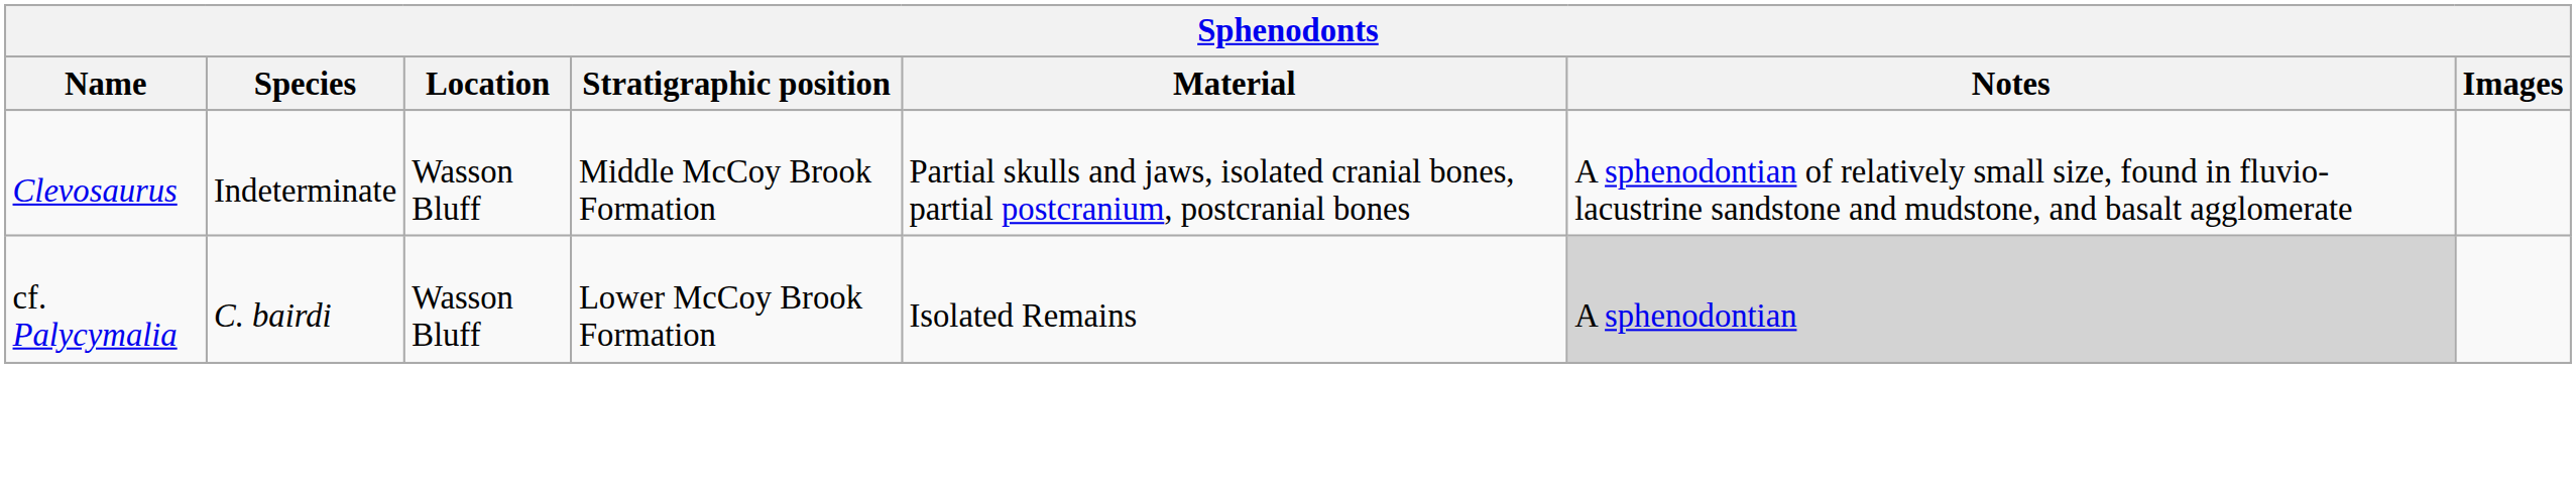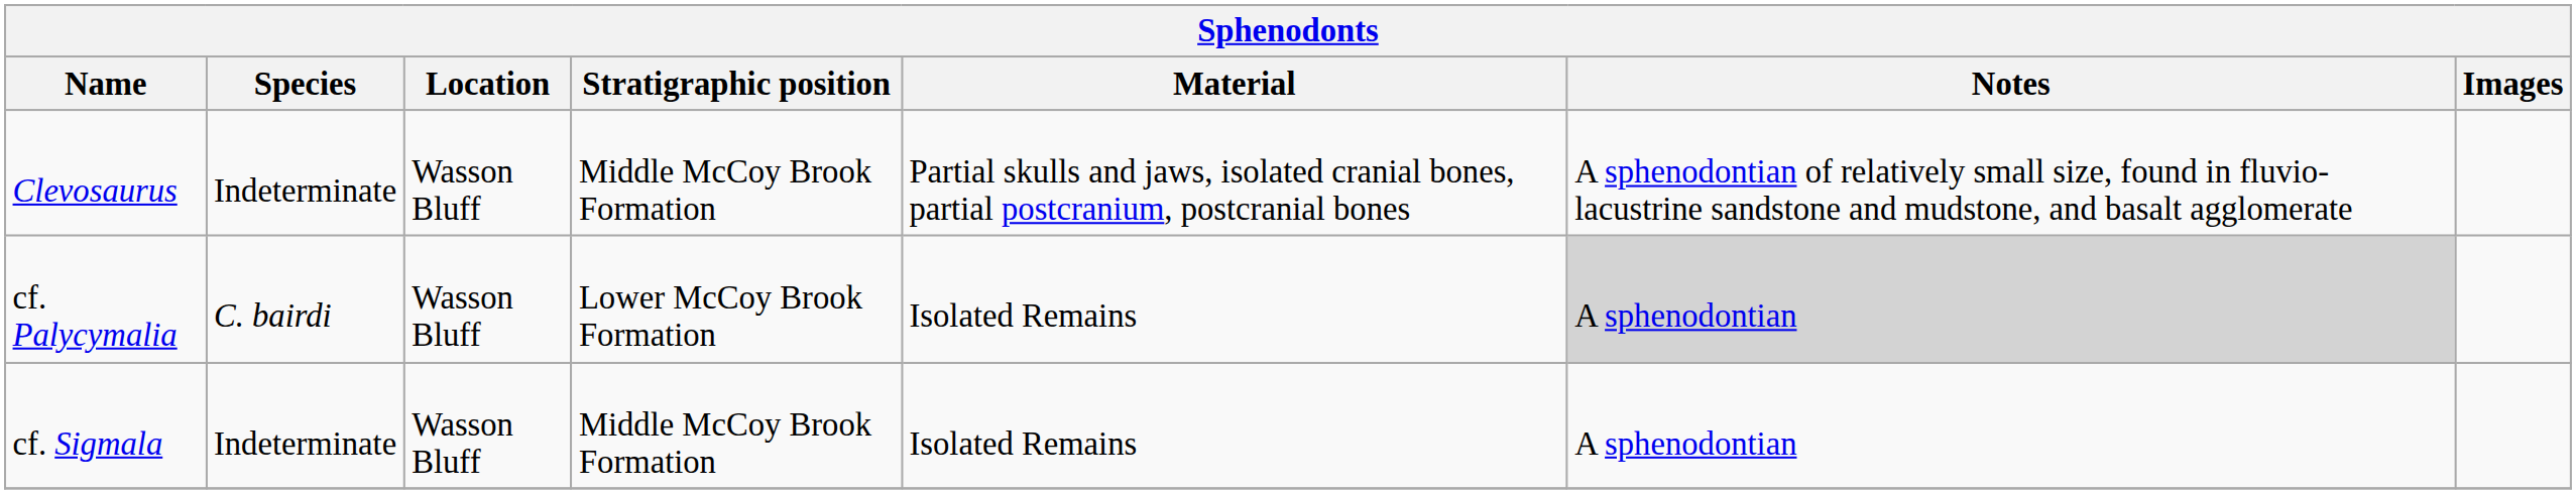 <table class="wikitable" align="center">
 <tr>
 <th colspan="7" align="center"><strong><a href='#'>Sphenodonts</a></strong></th>
 </tr>
 <tr>
 <th>Name</th>
 <th>Species</th>
 <th>Location</th>
 <th>Stratigraphic position</th>
 <th>Material</th>
 <th>Notes</th>
 <th>Images</th>
 </tr>
 <tr>
 <td><br><em><a href='#'>Clevosaurus</a></em></td>
 <td><br>Indeterminate</td>
 <td><br>Wasson Bluff</td>
 <td><br>Middle McCoy Brook Formation</td>
 <td><br>Partial skulls and jaws, isolated cranial bones, partial <a href='#'>postcranium</a>, postcranial bones</td>
 <td><br>A <a href='#'>sphenodontian</a> of relatively small size, found in fluvio-lacustrine sandstone and mudstone, and basalt agglomerate</td>
 <td><br></td>
 </tr>
 <tr>
 <td><br>cf. <em><a href='#'>Palycymalia</a></em></td>
 <td><br><em>C. bairdi</em></td>
 <td><br>Wasson Bluff</td>
 <td><br>Lower McCoy Brook Formation</td>
 <td><br>Isolated Remains</td>
 <td style="background: lightgrey;"><br>A <a href='#'>sphenodontian</a></td>
 <td></td>
 </tr>
 <tr>
+<td><br>cf. <em><a href='#'>Sigmala</a></em></td>
+<td><br>Indeterminate</td>
+<td><br>Wasson Bluff</td>
+<td><br>Middle McCoy Brook Formation</td>
+<td><br>Isolated Remains</td>
+<td><br>A <a href='#'>sphenodontian</a></td>
+<td></td>
+</tr>
+<tr>
 </tr>
 </table>
